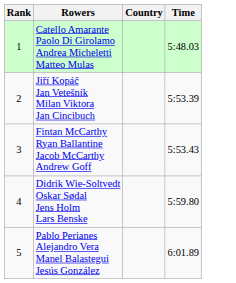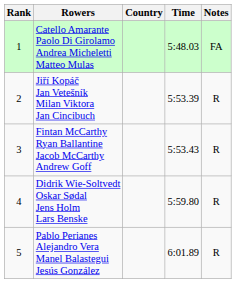 <table class="wikitable" style="text-align:center">
 <tr>
 <th>Rank</th>
 <th>Rowers</th>
 <th>Country</th>
 <th>Time</th>
+<th>Notes</th>
 </tr>
 <tr bgcolor=ccffcc>
 <td>1</td>
 <td align="left"><a href='#'>Catello Amarante</a><br><a href='#'>Paolo Di Girolamo</a><br><a href='#'>Andrea Micheletti</a><br><a href='#'>Matteo Mulas</a></td>
 <td align="left"></td>
 <td>5:48.03</td>
+<td>FA</td>
 </tr>
 <tr>
 <td>2</td>
 <td align="left"><a href='#'>Jiří Kopáč</a><br><a href='#'>Jan Vetešník</a><br><a href='#'>Milan Viktora</a><br><a href='#'>Jan Cincibuch</a></td>
 <td align="left"></td>
 <td>5:53.39</td>
+<td>R</td>
 </tr>
 <tr>
 <td>3</td>
 <td align="left"><a href='#'>Fintan McCarthy</a><br><a href='#'>Ryan Ballantine</a><br><a href='#'>Jacob McCarthy</a><br><a href='#'>Andrew Goff</a></td>
 <td align="left"></td>
 <td>5:53.43</td>
+<td>R</td>
 </tr>
 <tr>
 <td>4</td>
 <td align="left"><a href='#'>Didrik Wie-Soltvedt</a><br><a href='#'>Oskar Sødal</a><br><a href='#'>Jens Holm</a><br><a href='#'>Lars Benske</a></td>
 <td align="left"></td>
 <td>5:59.80</td>
+<td>R</td>
 </tr>
 <tr>
 <td>5</td>
 <td align="left"><a href='#'>Pablo Perianes</a><br><a href='#'>Alejandro Vera</a><br><a href='#'>Manel Balastegui</a><br><a href='#'>Jesús González</a></td>
 <td align="left"></td>
 <td>6:01.89</td>
+<td>R</td>
 </tr>
 </table>
